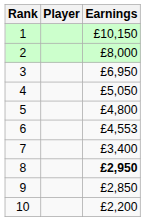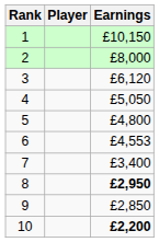 <table class="wikitable" style="float:right; text-align:right; margin-left:1em">
 <tr>
 <th>Rank</th>
 <th>Player</th>
 <th>Earnings</th>
 </tr>
 <tr style="background-color:#ccffcc">
 <td align=center>1</td>
 <td style="text-align:left"></td>
 <td>£10,150</td>
 </tr>
 <tr style="background-color:#ccffcc">
 <td align=center>2</td>
 <td style="text-align:left"></td>
 <td>£8,000</td>
 </tr>
 <tr>
 <td align=center>3</td>
 <td style="text-align:left"></td>
-<td>£6,950</td>
+<td>£6,120</td>
 </tr>
 <tr>
 <td align=center>4</td>
 <td style="text-align:left"></td>
 <td>£5,050</td>
 </tr>
 <tr>
 <td align=center>5</td>
 <td style="text-align:left"></td>
 <td>£4,800</td>
 </tr>
 <tr>
 <td align=center>6</td>
 <td style="text-align:left"></td>
 <td>£4,553</td>
 </tr>
 <tr>
 <td align=center>7</td>
 <td style="text-align:left"></td>
 <td>£3,400</td>
 </tr>
 <tr>
 <td align=center>8</td>
 <td style="text-align:left"></td>
 <td><strong>£2,950</strong></td>
 </tr>
 <tr>
 <td align=center>9</td>
 <td style="text-align:left"></td>
 <td>£2,850</td>
 </tr>
 <tr>
 <td align=center>10</td>
 <td style="text-align:left"></td>
-<td>£2,200</td>
+<td><strong>£2,200</strong></td>
 </tr>
 </table>
